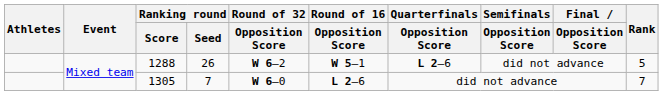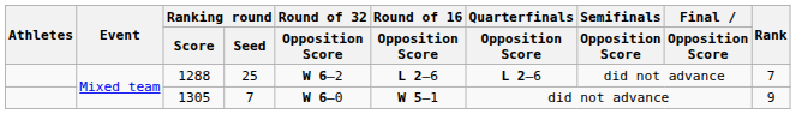 <table class="wikitable">
 <tr>
 <th rowspan="2">Athletes</th>
 <th rowspan="2">Event</th>
 <th colspan="2">Ranking round</th>
 <th>Round of 32</th>
 <th>Round of 16</th>
 <th>Quarterfinals</th>
 <th>Semifinals</th>
 <th>Final / </th>
 <th rowspan="2">Rank</th>
 </tr>
 <tr>
 <th>Score</th>
 <th>Seed</th>
 <th>Opposition<br>Score</th>
 <th>Opposition<br>Score</th>
 <th>Opposition<br>Score</th>
 <th>Opposition<br>Score</th>
 <th>Opposition<br>Score</th>
 </tr>
 <tr align="center">
 <td align="left"></td>
 <td rowspan="2"><a href='#'>Mixed team</a></td>
 <td>1288</td>
-<td>26</td>
+<td>25</td>
 <td><strong>W</strong> <strong>6</strong>–2</td>
-<td><strong>W</strong> <strong>5</strong>–1</td>
+<td><strong>L</strong> <strong>2</strong>–6</td>
 <td><strong>L</strong> <strong>2</strong>–6</td>
 <td colspan="2">did not advance</td>
-<td>5</td>
+<td>7</td>
 </tr>
 <tr align="center">
 <td align="left"></td>
 <td>1305</td>
 <td>7</td>
 <td><strong>W</strong> <strong>6</strong>–0</td>
-<td><strong>L</strong> <strong>2</strong>–6</td>
+<td><strong>W</strong> <strong>5</strong>–1</td>
 <td colspan="3">did not advance</td>
-<td>7</td>
+<td>9</td>
 </tr>
 </table>
